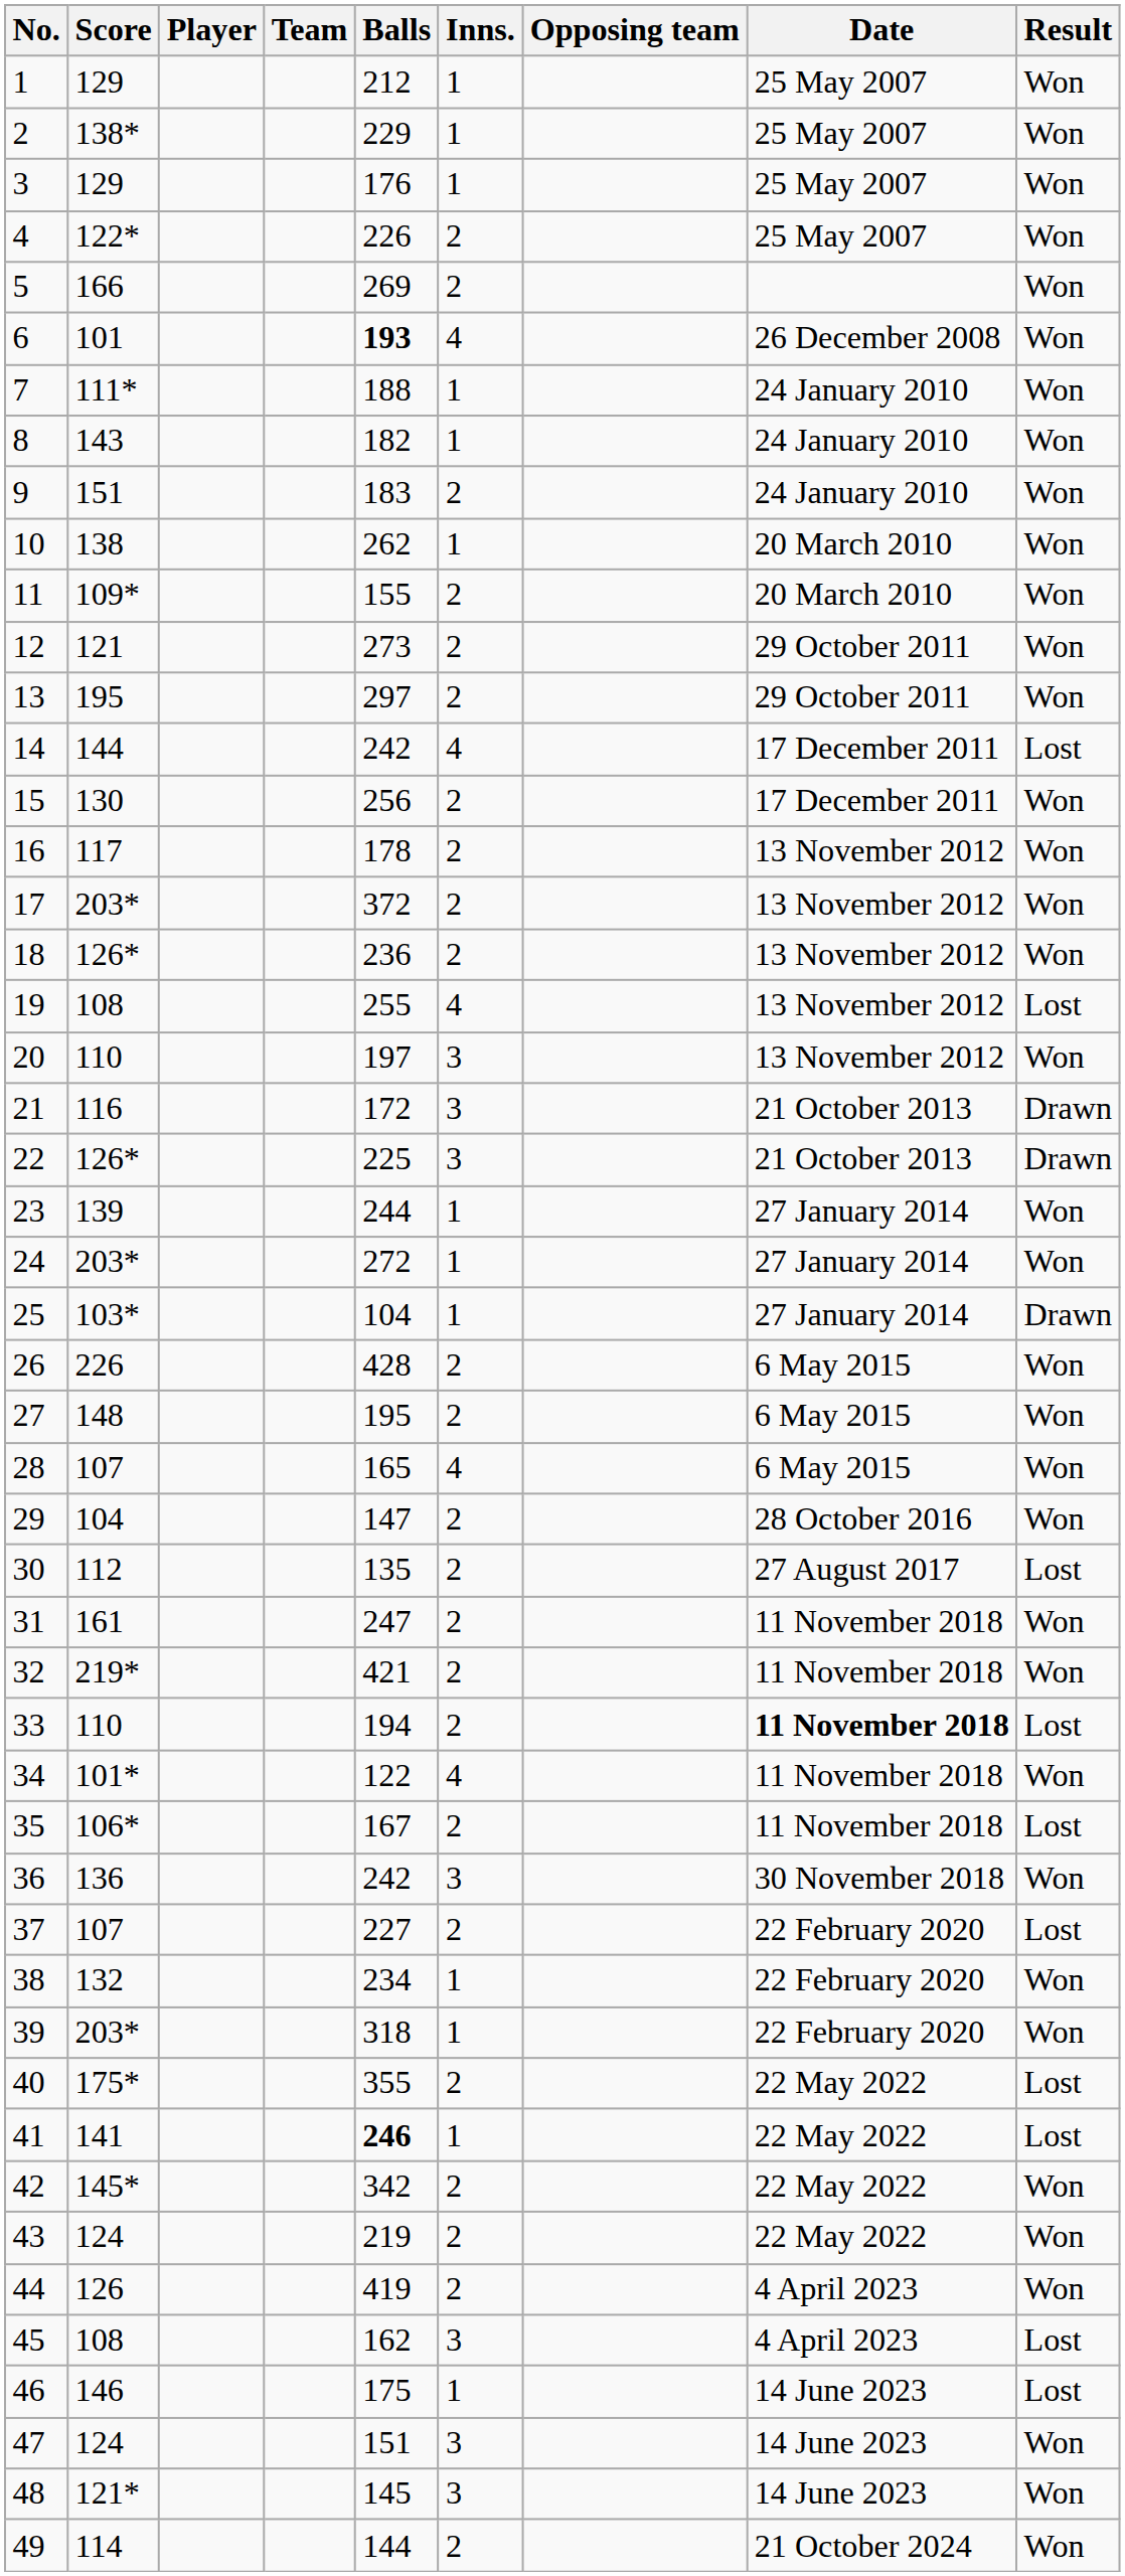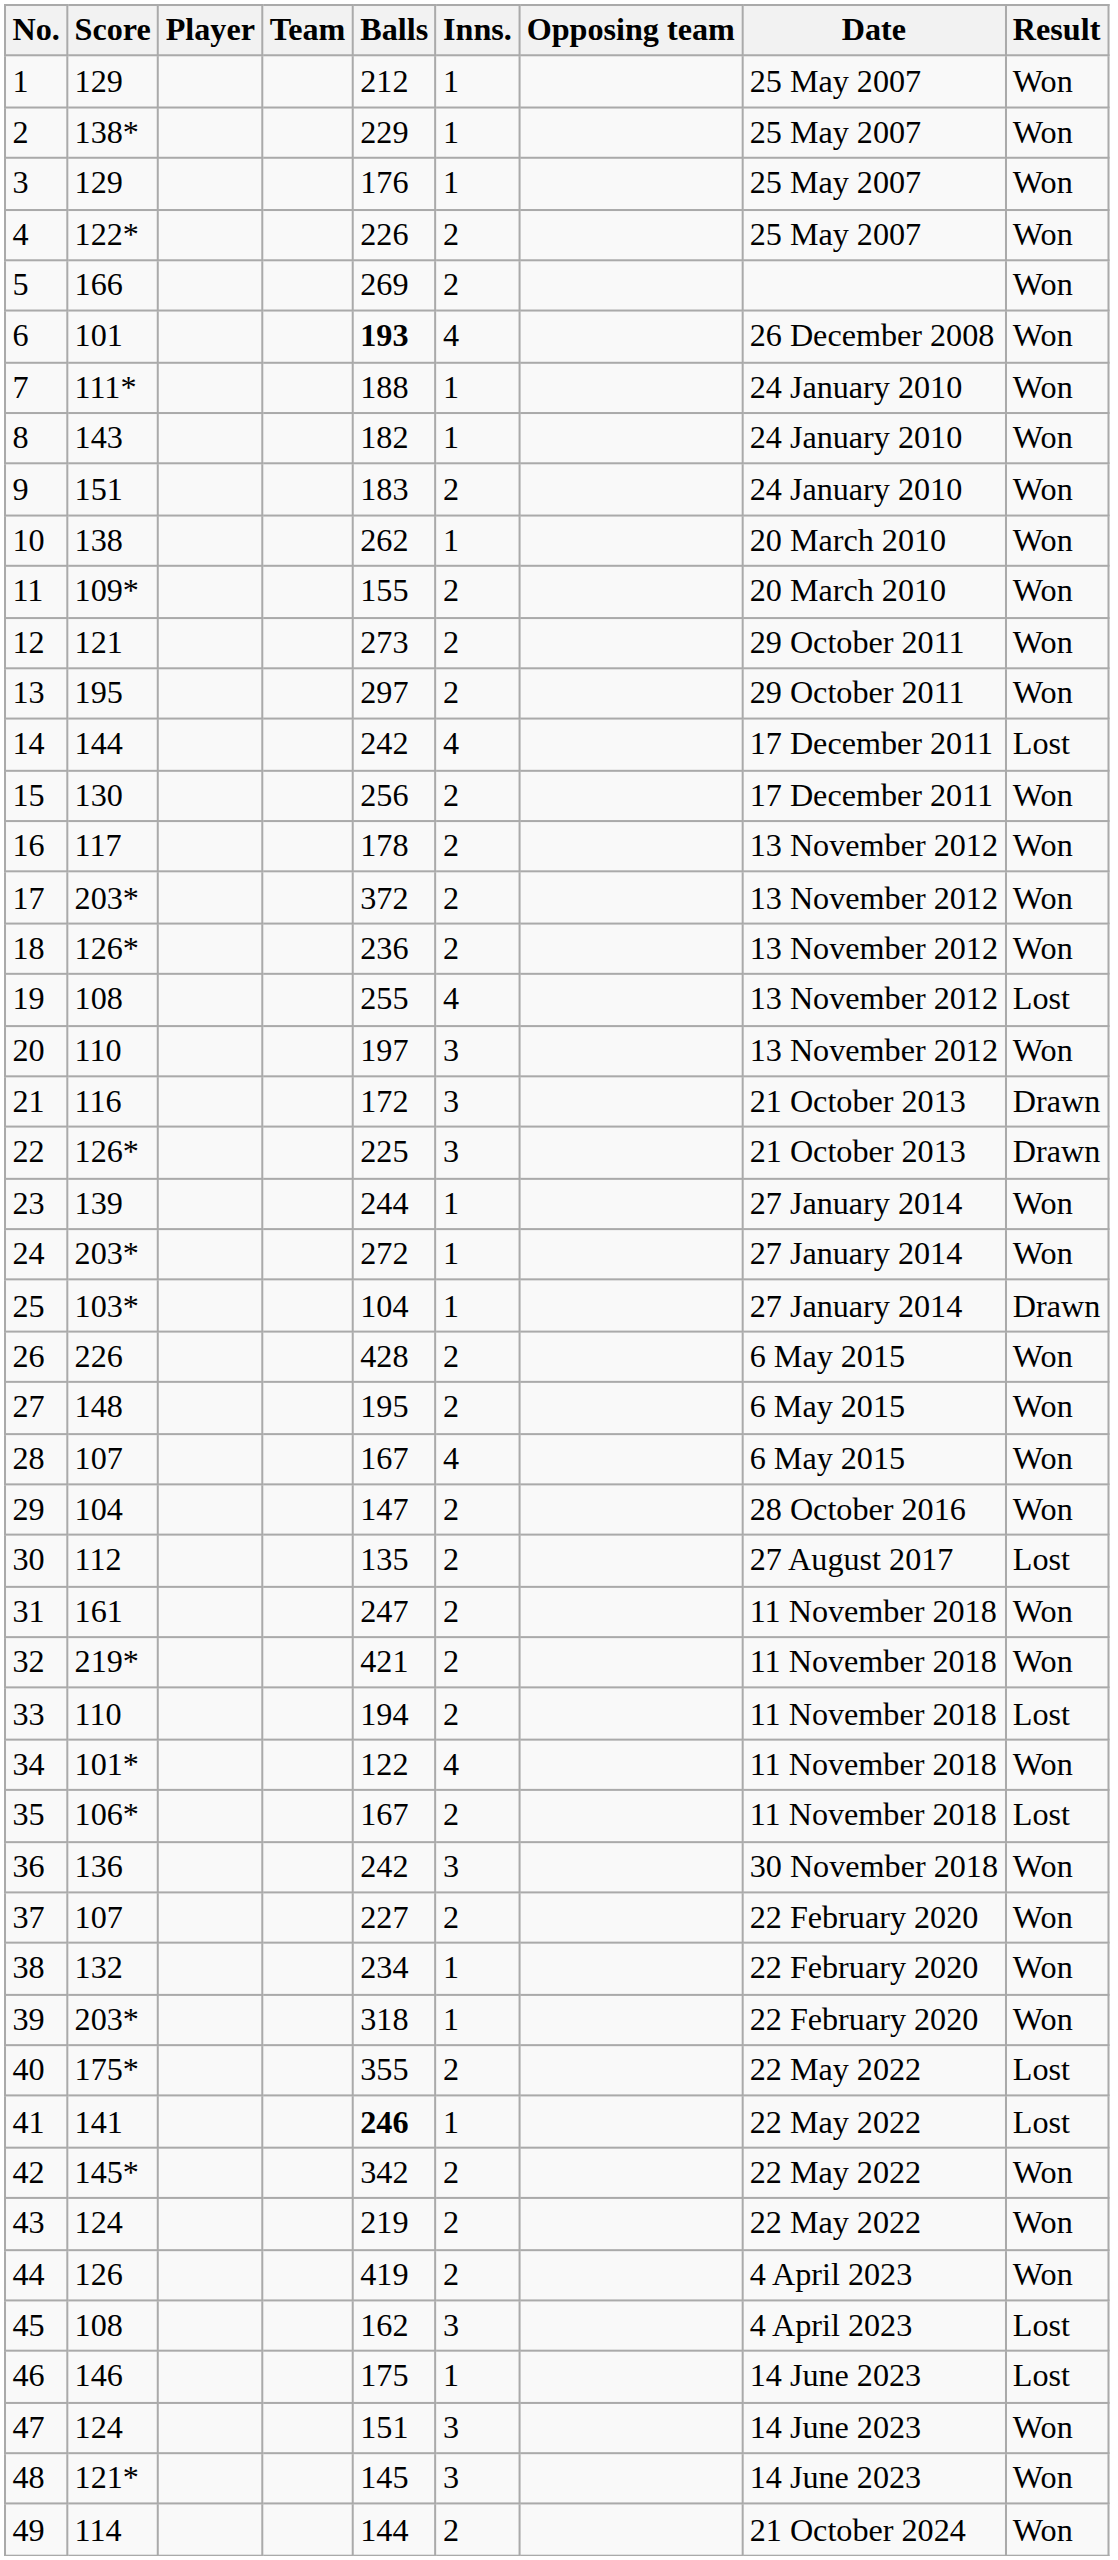 <table class="wikitable plainrowheaders sortable" style="font-size:100%;">
 <tr>
 <th scope="col">No.</th>
 <th scope="col">Score</th>
 <th scope="col">Player</th>
 <th scope="col">Team</th>
 <th scope="col">Balls</th>
 <th scope="col">Inns.</th>
 <th scope="col">Opposing team</th>
 <th scope="col">Date</th>
 <th scope="col">Result</th>
 </tr>
 <tr>
 <td>1</td>
 <td>129</td>
 <td></td>
 <td></td>
 <td>212</td>
 <td>1</td>
 <td></td>
 <td>25 May 2007</td>
 <td>Won</td>
 </tr>
 <tr>
 <td>2</td>
 <td>138*</td>
 <td></td>
 <td></td>
 <td>229</td>
 <td>1</td>
 <td></td>
 <td>25 May 2007</td>
 <td>Won</td>
 </tr>
 <tr>
 <td>3</td>
 <td>129</td>
 <td> </td>
 <td></td>
 <td>176</td>
 <td>1</td>
 <td></td>
 <td>25 May 2007</td>
 <td>Won</td>
 </tr>
 <tr>
 <td>4</td>
 <td>122*</td>
 <td> </td>
 <td></td>
 <td>226</td>
 <td>2</td>
 <td></td>
 <td>25 May 2007</td>
 <td>Won</td>
 </tr>
 <tr>
 <td>5</td>
 <td>166</td>
 <td> </td>
 <td></td>
 <td>269</td>
 <td>2</td>
 <td></td>
 <td></td>
 <td>Won</td>
 </tr>
 <tr>
 <td>6</td>
 <td>101</td>
 <td></td>
 <td></td>
 <td><strong>193</strong></td>
 <td>4</td>
 <td></td>
 <td>26 December 2008</td>
 <td>Won</td>
 </tr>
 <tr>
 <td>7</td>
 <td>111*</td>
 <td> </td>
 <td></td>
 <td>188</td>
 <td>1</td>
 <td></td>
 <td>24 January 2010</td>
 <td>Won</td>
 </tr>
 <tr>
 <td>8</td>
 <td>143</td>
 <td> </td>
 <td></td>
 <td>182</td>
 <td>1</td>
 <td></td>
 <td>24 January 2010</td>
 <td>Won</td>
 </tr>
 <tr>
 <td>9</td>
 <td>151</td>
 <td> </td>
 <td></td>
 <td>183</td>
 <td>2</td>
 <td></td>
 <td>24 January 2010</td>
 <td>Won</td>
 </tr>
 <tr>
 <td>10</td>
 <td>138</td>
 <td></td>
 <td></td>
 <td>262</td>
 <td>1</td>
 <td></td>
 <td>20 March 2010</td>
 <td>Won</td>
 </tr>
 <tr>
 <td>11</td>
 <td>109*</td>
 <td></td>
 <td></td>
 <td>155</td>
 <td>2</td>
 <td></td>
 <td>20 March 2010</td>
 <td>Won</td>
 </tr>
 <tr>
 <td>12</td>
 <td>121</td>
 <td></td>
 <td></td>
 <td>273</td>
 <td>2</td>
 <td></td>
 <td>29 October 2011</td>
 <td>Won</td>
 </tr>
 <tr>
 <td>13</td>
 <td>195</td>
 <td></td>
 <td></td>
 <td>297</td>
 <td>2</td>
 <td></td>
 <td>29 October 2011</td>
 <td>Won</td>
 </tr>
 <tr>
 <td>14</td>
 <td>144</td>
 <td></td>
 <td></td>
 <td>242</td>
 <td>4</td>
 <td></td>
 <td>17 December 2011</td>
 <td>Lost</td>
 </tr>
 <tr>
 <td>15</td>
 <td>130</td>
 <td></td>
 <td></td>
 <td>256</td>
 <td>2</td>
 <td></td>
 <td>17 December 2011</td>
 <td>Won</td>
 </tr>
 <tr>
 <td>16</td>
 <td>117</td>
 <td> </td>
 <td></td>
 <td>178</td>
 <td>2</td>
 <td></td>
 <td>13 November 2012</td>
 <td>Won</td>
 </tr>
 <tr>
 <td>17</td>
 <td>203*</td>
 <td></td>
 <td></td>
 <td>372</td>
 <td>2</td>
 <td></td>
 <td>13 November 2012</td>
 <td>Won</td>
 </tr>
 <tr>
 <td>18</td>
 <td>126*</td>
 <td></td>
 <td></td>
 <td>236</td>
 <td>2</td>
 <td></td>
 <td>13 November 2012</td>
 <td>Won</td>
 </tr>
 <tr>
 <td>19</td>
 <td>108</td>
 <td></td>
 <td></td>
 <td>255</td>
 <td>4</td>
 <td></td>
 <td>13 November 2012</td>
 <td>Lost</td>
 </tr>
 <tr>
 <td>20</td>
 <td>110</td>
 <td> </td>
 <td></td>
 <td>197</td>
 <td>3</td>
 <td></td>
 <td>13 November 2012</td>
 <td>Won</td>
 </tr>
 <tr>
 <td>21</td>
 <td>116</td>
 <td></td>
 <td></td>
 <td>172</td>
 <td>3</td>
 <td></td>
 <td>21 October 2013</td>
 <td>Drawn</td>
 </tr>
 <tr>
 <td>22</td>
 <td>126*</td>
 <td> </td>
 <td></td>
 <td>225</td>
 <td>3</td>
 <td></td>
 <td>21 October 2013</td>
 <td>Drawn</td>
 </tr>
 <tr>
 <td>23</td>
 <td>139</td>
 <td></td>
 <td></td>
 <td>244</td>
 <td>1</td>
 <td></td>
 <td>27 January 2014</td>
 <td>Won</td>
 </tr>
 <tr>
 <td>24</td>
 <td>203*</td>
 <td> </td>
 <td></td>
 <td>272</td>
 <td>1</td>
 <td></td>
 <td>27 January 2014</td>
 <td>Won</td>
 </tr>
 <tr>
 <td>25</td>
 <td>103*</td>
 <td></td>
 <td></td>
 <td>104</td>
 <td>1</td>
 <td></td>
 <td>27 January 2014</td>
 <td>Drawn</td>
 </tr>
 <tr>
 <td>26</td>
 <td>226</td>
 <td></td>
 <td></td>
 <td>428</td>
 <td>2</td>
 <td></td>
 <td>6 May 2015</td>
 <td>Won</td>
 </tr>
 <tr>
 <td>27</td>
 <td>148</td>
 <td></td>
 <td></td>
 <td>195</td>
 <td>2</td>
 <td></td>
 <td>6 May 2015</td>
 <td>Won</td>
 </tr>
 <tr>
 <td>28</td>
 <td>107</td>
 <td></td>
 <td></td>
-<td>165</td>
+<td>167</td>
 <td>4</td>
 <td></td>
 <td>6 May 2015</td>
 <td>Won</td>
 </tr>
 <tr>
 <td>29</td>
 <td>104</td>
 <td> </td>
 <td></td>
 <td>147</td>
 <td>2</td>
 <td></td>
 <td>28 October 2016</td>
 <td>Won</td>
 </tr>
 <tr>
 <td>30</td>
 <td>112</td>
 <td></td>
 <td></td>
 <td>135</td>
 <td>2</td>
 <td></td>
 <td>27 August 2017</td>
 <td>Lost</td>
 </tr>
 <tr>
 <td>31</td>
 <td>161</td>
 <td> </td>
 <td></td>
 <td>247</td>
 <td>2</td>
 <td></td>
 <td>11 November 2018</td>
 <td>Won</td>
 </tr>
 <tr>
 <td>32</td>
 <td>219*</td>
 <td> </td>
 <td></td>
 <td>421</td>
 <td>2</td>
 <td></td>
 <td>11 November 2018</td>
 <td>Won</td>
 </tr>
 <tr>
 <td>33</td>
 <td>110</td>
 <td> </td>
 <td></td>
 <td>194</td>
 <td>2</td>
 <td></td>
-<td><strong>11 November 2018</strong></td>
+<td>11 November 2018</td>
 <td>Lost</td>
 </tr>
 <tr>
 <td>34</td>
 <td>101*</td>
 <td> </td>
 <td></td>
 <td>122</td>
 <td>4</td>
 <td></td>
 <td>11 November 2018</td>
 <td>Won</td>
 </tr>
 <tr>
 <td>35</td>
 <td>106*</td>
 <td> </td>
 <td></td>
 <td>167</td>
 <td>2</td>
 <td></td>
 <td>11 November 2018</td>
 <td>Lost</td>
 </tr>
 <tr>
 <td>36</td>
 <td>136</td>
 <td> </td>
 <td></td>
 <td>242</td>
 <td>3</td>
 <td></td>
 <td>30 November 2018</td>
 <td>Won</td>
 </tr>
 <tr>
 <td>37</td>
 <td>107</td>
 <td></td>
 <td></td>
 <td>227</td>
 <td>2</td>
 <td></td>
 <td>22 February 2020</td>
-<td>Lost</td>
+<td>Won</td>
 </tr>
 <tr>
 <td>38</td>
 <td>132</td>
 <td> </td>
 <td></td>
 <td>234</td>
 <td>1</td>
 <td></td>
 <td>22 February 2020</td>
 <td>Won</td>
 </tr>
 <tr>
 <td>39</td>
 <td>203*</td>
 <td> </td>
 <td></td>
 <td>318</td>
 <td>1</td>
 <td></td>
 <td>22 February 2020</td>
 <td>Won</td>
 </tr>
 <tr>
 <td>40</td>
 <td>175*</td>
 <td> </td>
 <td></td>
 <td>355</td>
 <td>2</td>
 <td></td>
 <td>22 May 2022</td>
 <td>Lost</td>
 </tr>
 <tr>
 <td>41</td>
 <td>141</td>
 <td></td>
 <td></td>
 <td><strong>246</strong></td>
 <td>1</td>
 <td></td>
 <td>22 May 2022</td>
 <td>Lost</td>
 </tr>
 <tr>
 <td>42</td>
 <td>145*</td>
 <td></td>
 <td></td>
 <td>342</td>
 <td>2</td>
 <td></td>
 <td>22 May 2022</td>
 <td>Won</td>
 </tr>
 <tr>
 <td>43</td>
 <td>124</td>
 <td></td>
 <td></td>
 <td>219</td>
 <td>2</td>
 <td></td>
 <td>22 May 2022</td>
 <td>Won</td>
 </tr>
 <tr>
 <td>44</td>
 <td>126</td>
 <td> </td>
 <td></td>
 <td>419</td>
 <td>2</td>
 <td></td>
 <td>4 April 2023</td>
 <td>Won</td>
 </tr>
 <tr>
 <td>45</td>
 <td>108</td>
 <td></td>
 <td></td>
 <td>162</td>
 <td>3</td>
 <td></td>
 <td>4 April 2023</td>
 <td>Lost</td>
 </tr>
 <tr>
 <td>46</td>
 <td>146</td>
 <td> </td>
 <td></td>
 <td>175</td>
 <td>1</td>
 <td></td>
 <td>14 June 2023</td>
 <td>Lost</td>
 </tr>
 <tr>
 <td>47</td>
 <td>124</td>
 <td></td>
 <td></td>
 <td>151</td>
 <td>3</td>
 <td></td>
 <td>14 June 2023</td>
 <td>Won</td>
 </tr>
 <tr>
 <td>48</td>
 <td>121*</td>
 <td> </td>
 <td></td>
 <td>145</td>
 <td>3</td>
 <td></td>
 <td>14 June 2023</td>
 <td>Won</td>
 </tr>
 <tr>
 <td>49</td>
 <td>114</td>
 <td></td>
 <td></td>
 <td>144</td>
 <td>2</td>
 <td></td>
 <td>21 October 2024</td>
 <td>Won</td>
 </tr>
 </table>
